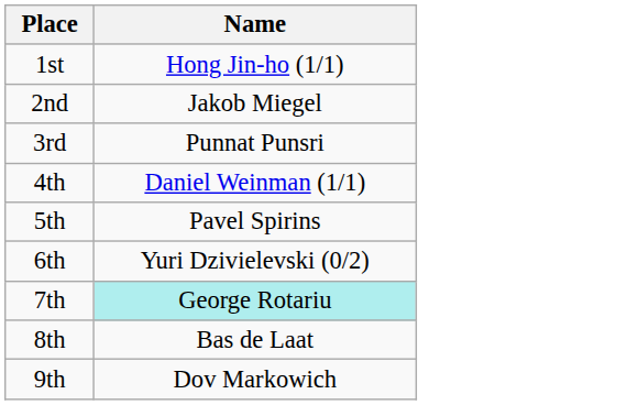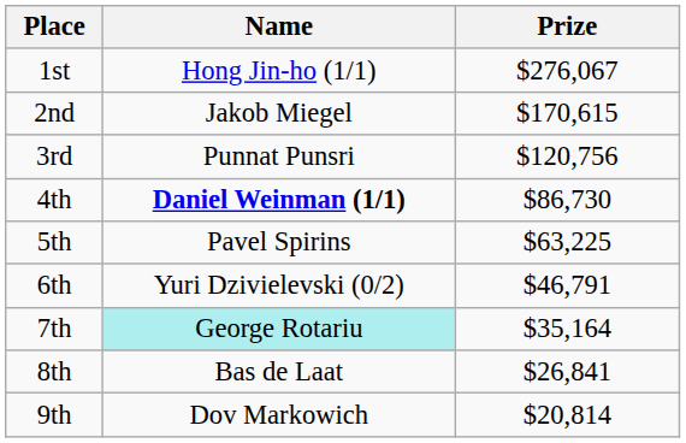 <table class="wikitable">
 <tr>
 <th width="50">Place</th>
 <th width="200">Name</th>
+<th width="125">Prize</th>
 </tr>
 <tr>
 <td align = "center">1st</td>
 <td align = "center"> <a href='#'>Hong Jin-ho</a> (1/1)</td>
+<td align = "center">$276,067</td>
 </tr>
 <tr>
 <td align = "center">2nd</td>
 <td align = "center"> Jakob Miegel</td>
+<td align = "center">$170,615</td>
 </tr>
 <tr>
 <td align = "center">3rd</td>
 <td align = "center"> Punnat Punsri</td>
+<td align = "center">$120,756</td>
 </tr>
 <tr>
 <td align = "center">4th</td>
-<td align = "center"> <a href='#'>Daniel Weinman</a> (1/1)</td>
+<td align = "center"><strong> <a href='#'>Daniel Weinman</a> (1/1)</strong></td>
+<td align = "center">$86,730</td>
 </tr>
 <tr>
 <td align = "center">5th</td>
 <td align = "center"> Pavel Spirins</td>
+<td align = "center">$63,225</td>
 </tr>
 <tr>
 <td align = "center">6th</td>
 <td align = "center"> Yuri Dzivielevski (0/2)</td>
+<td align = "center">$46,791</td>
 </tr>
 <tr>
 <td align = "center">7th</td>
 <td align = "center" style="background: paleturquoise;"> George Rotariu</td>
+<td align = "center">$35,164</td>
 </tr>
 <tr>
 <td align = "center">8th</td>
 <td align = "center"> Bas de Laat</td>
+<td align = "center">$26,841</td>
 </tr>
 <tr>
 <td align = "center">9th</td>
 <td align = "center"> Dov Markowich</td>
+<td align = "center">$20,814</td>
 </tr>
 </table>
